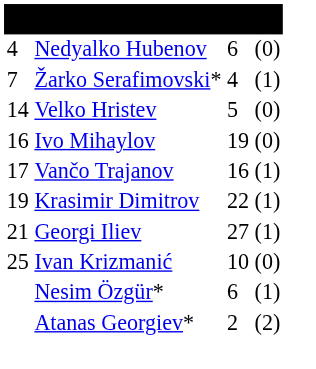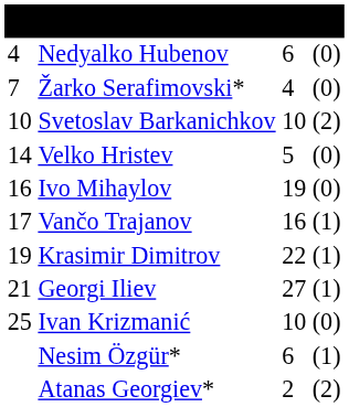 <table class="toccolours" border="0" cellpadding="2" cellspacing="0" align="left" style="margin:0.5em;">
 <tr>
 <th colspan="4" align="center" bgcolor="#000000"><span>Midfielders</span></th>
 </tr>
 <tr>
 <td>4</td>
 <td> <a href='#'>Nedyalko Hubenov</a></td>
 <td>6</td>
 <td>(0)</td>
 </tr>
 <tr>
 <td>7</td>
 <td> <a href='#'>Žarko Serafimovski</a>*</td>
 <td>4</td>
-<td>(1)</td>
+<td>(0)</td>
+</tr>
+<tr>
+<td>10</td>
+<td> <a href='#'>Svetoslav Barkanichkov</a></td>
+<td>10</td>
+<td>(2)</td>
 </tr>
 <tr>
 <td>14</td>
 <td> <a href='#'>Velko Hristev</a></td>
 <td>5</td>
 <td>(0)</td>
 </tr>
 <tr>
 <td>16</td>
 <td> <a href='#'>Ivo Mihaylov</a></td>
 <td>19</td>
 <td>(0)</td>
 </tr>
 <tr>
 <td>17</td>
 <td> <a href='#'>Vančo Trajanov</a></td>
 <td>16</td>
 <td>(1)</td>
 </tr>
 <tr>
 <td>19</td>
 <td> <a href='#'>Krasimir Dimitrov</a></td>
 <td>22</td>
 <td>(1)</td>
 </tr>
 <tr>
 <td>21</td>
 <td> <a href='#'>Georgi Iliev</a></td>
 <td>27</td>
 <td>(1)</td>
 </tr>
 <tr>
 <td>25</td>
 <td> <a href='#'>Ivan Krizmanić</a></td>
 <td>10</td>
 <td>(0)</td>
 </tr>
 <tr>
 <td></td>
 <td> <a href='#'>Nesim Özgür</a>*</td>
 <td>6</td>
 <td>(1)</td>
 </tr>
 <tr>
 <td></td>
 <td> <a href='#'>Atanas Georgiev</a>*</td>
 <td>2</td>
 <td>(2)</td>
 </tr>
 <tr>
 </tr>
 </table>
